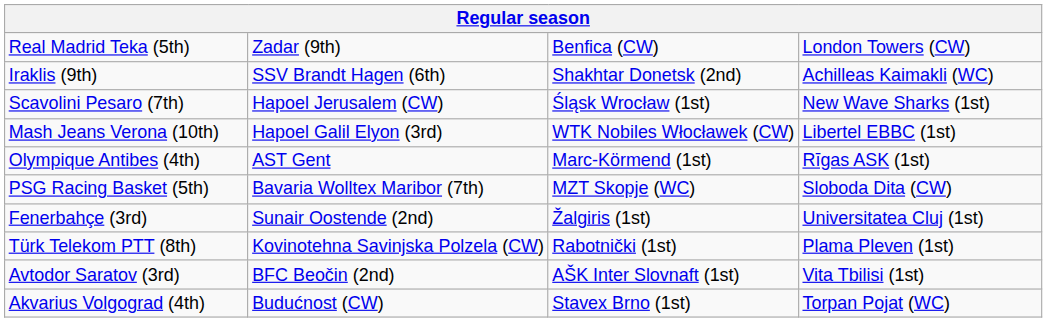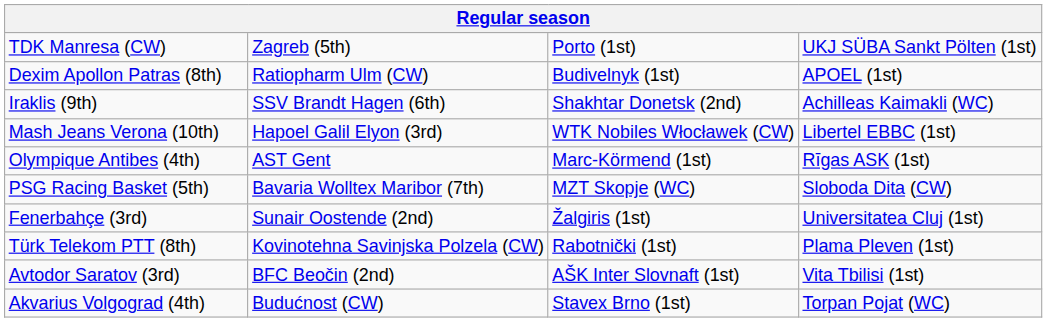 <table class="wikitable" style="white-space: nowrap;">
 <tr>
 <th colspan=4><a href='#'>Regular season</a></th>
 </tr>
 <tr>
-<td width=210> <a href='#'>Real Madrid Teka</a> (5th)</td>
-<td width=210> <a href='#'>Zadar</a> (9th)</td>
-<td width=210> <a href='#'>Benfica</a> (<a href='#'>CW</a>)</td>
-<td width=210> <a href='#'>London Towers</a> (<a href='#'>CW</a>)</td>
+<td width=210> <a href='#'>TDK Manresa</a> (<a href='#'>CW</a>)</td>
+<td width=210> <a href='#'>Zagreb</a> (5th)</td>
+<td width=210> <a href='#'>Porto</a> (1st)</td>
+<td width=210> <a href='#'>UKJ SÜBA Sankt Pölten</a> (1st)</td>
+</tr>
+<tr>
+<td width=210> <a href='#'>Dexim Apollon Patras</a> (8th)</td>
+<td width=210> <a href='#'>Ratiopharm Ulm</a> (<a href='#'>CW</a>)</td>
+<td width=210> <a href='#'>Budivelnyk</a> (1st)</td>
+<td width=210> <a href='#'>APOEL</a> (1st)</td>
 </tr>
 <tr>
 <td width=210> <a href='#'>Iraklis</a> (9th)</td>
 <td width=210> <a href='#'>SSV Brandt Hagen</a> (6th)</td>
 <td width=210> <a href='#'>Shakhtar Donetsk</a> (2nd)</td>
 <td width=210> <a href='#'>Achilleas Kaimakli</a> (<a href='#'>WC</a>)</td>
-</tr>
-<tr>
-<td width=210> <a href='#'>Scavolini Pesaro</a> (7th)</td>
-<td width=210> <a href='#'>Hapoel Jerusalem</a> (<a href='#'>CW</a>)</td>
-<td width=210> <a href='#'>Śląsk Wrocław</a> (1st)</td>
-<td width=210> <a href='#'>New Wave Sharks</a> (1st)</td>
 </tr>
 <tr>
 <td width=210> <a href='#'>Mash Jeans Verona</a> (10th)</td>
 <td width=210> <a href='#'>Hapoel Galil Elyon</a> (3rd)</td>
 <td width=210> <a href='#'>WTK Nobiles Włocławek</a> (<a href='#'>CW</a>)</td>
 <td width=210> <a href='#'>Libertel EBBC</a> (1st)</td>
 </tr>
 <tr>
 <td width=210> <a href='#'>Olympique Antibes</a> (4th)</td>
 <td width=210> <a href='#'>AST Gent</a></td>
 <td width=210> <a href='#'>Marc-Körmend</a> (1st)</td>
 <td width=210> <a href='#'>Rīgas ASK</a> (1st)</td>
 </tr>
 <tr>
 <td width=210> <a href='#'>PSG Racing Basket</a> (5th)</td>
 <td width=210> <a href='#'>Bavaria Wolltex Maribor</a> (7th)</td>
 <td width=210> <a href='#'>MZT Skopje</a> (<a href='#'>WC</a>)</td>
 <td width=210> <a href='#'>Sloboda Dita</a> (<a href='#'>CW</a>)</td>
 </tr>
 <tr>
 <td width=210> <a href='#'>Fenerbahçe</a> (3rd)</td>
 <td width=210> <a href='#'>Sunair Oostende</a> (2nd)</td>
 <td width=210> <a href='#'>Žalgiris</a> (1st)</td>
 <td width=210> <a href='#'>Universitatea Cluj</a> (1st)</td>
 </tr>
 <tr>
 <td width=210> <a href='#'>Türk Telekom PTT</a> (8th)</td>
 <td width=210> <a href='#'>Kovinotehna Savinjska Polzela</a> (<a href='#'>CW</a>)</td>
 <td width=210> <a href='#'>Rabotnički</a> (1st)</td>
 <td width=210> <a href='#'>Plama Pleven</a> (1st)</td>
 </tr>
 <tr>
 <td width=210> <a href='#'>Avtodor Saratov</a> (3rd)</td>
 <td width=210> <a href='#'>BFC Beočin</a> (2nd)</td>
 <td width=210> <a href='#'>AŠK Inter Slovnaft</a> (1st)</td>
 <td width=210> <a href='#'>Vita Tbilisi</a> (1st)</td>
 </tr>
 <tr>
 <td width=210> <a href='#'>Akvarius Volgograd</a> (4th)</td>
 <td width=210> <a href='#'>Budućnost</a> (<a href='#'>CW</a>)</td>
 <td width=210> <a href='#'>Stavex Brno</a> (1st)</td>
 <td width=210> <a href='#'>Torpan Pojat</a> (<a href='#'>WC</a>)</td>
 </tr>
 </table>
